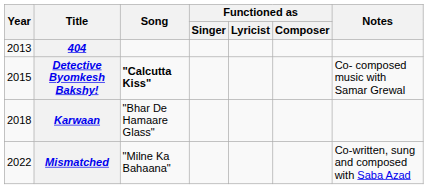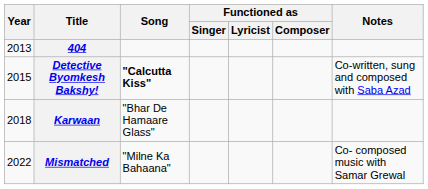 <table class="wikitable sortable plainrowheaders">
 <tr>
 <th rowspan="2">Year</th>
 <th rowspan="2">Title</th>
 <th rowspan="2">Song</th>
 <th colspan="3">Functioned as</th>
 <th rowspan="2">Notes</th>
 </tr>
 <tr>
 <th>Singer</th>
 <th>Lyricist</th>
 <th>Composer</th>
 </tr>
 <tr>
 <td>2013</td>
 <th scope="row"><em><a href='#'>404</a></em></th>
 <td></td>
 <td></td>
 <td></td>
 <td></td>
 <td></td>
 </tr>
 <tr>
 <td>2015</td>
 <th scope="row"><em><a href='#'>Detective Byomkesh Bakshy!</a></em></th>
 <td><strong>"Calcutta Kiss"</strong></td>
 <td></td>
 <td></td>
 <td></td>
-<td>Co- composed music with Samar Grewal</td>
+<td>Co-written, sung and composed with <a href='#'>Saba Azad</a></td>
 </tr>
 <tr>
 <td>2018</td>
 <th scope="row"><em><a href='#'>Karwaan</a></em></th>
 <td>"Bhar De Hamaare Glass"</td>
 <td></td>
 <td></td>
 <td></td>
 <td></td>
 </tr>
 <tr>
 <td>2022</td>
 <th scope="row"><em><a href='#'>Mismatched</a></em></th>
 <td>"Milne Ka Bahaana"</td>
 <td></td>
 <td></td>
 <td></td>
-<td>Co-written, sung and composed with <a href='#'>Saba Azad</a></td>
+<td>Co- composed music with Samar Grewal</td>
 </tr>
 </table>
